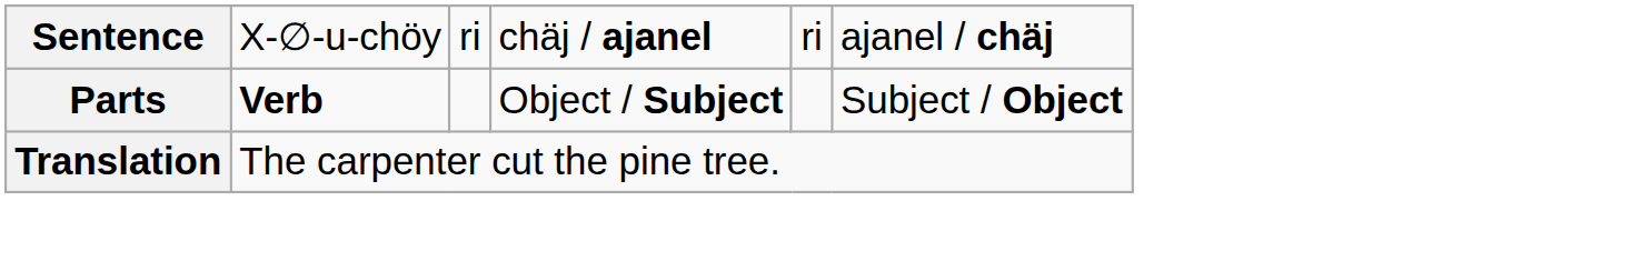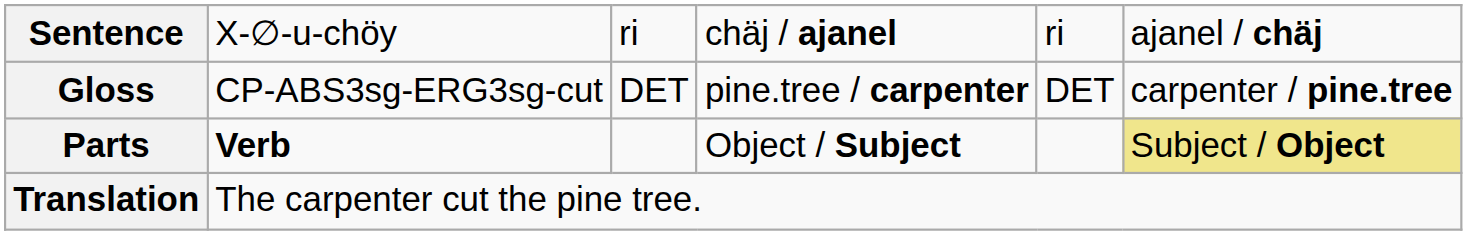 <table class="wikitable">
 <tr>
 <th>Sentence</th>
 <td>X-∅-u-chöy</td>
 <td>ri</td>
 <td>chäj / <strong>ajanel</strong></td>
 <td>ri</td>
 <td>ajanel / <strong>chäj</strong></td>
 </tr>
 <tr>
+<th>Gloss</th>
+<td>CP-ABS3sg-ERG3sg-cut</td>
+<td>DET</td>
+<td>pine.tree / <strong>carpenter</strong></td>
+<td>DET</td>
+<td>carpenter / <strong>pine.tree</strong></td>
+</tr>
+<tr>
 <th>Parts</th>
 <td><strong>Verb</strong></td>
 <td></td>
 <td>Object / <strong>Subject</strong></td>
 <td></td>
-<td>Subject / <strong>Object</strong></td>
+<td style="background: khaki;">Subject / <strong>Object</strong></td>
 </tr>
 <tr>
 <th>Translation</th>
 <td colspan="5">The carpenter cut the pine tree.</td>
 </tr>
 </table>
